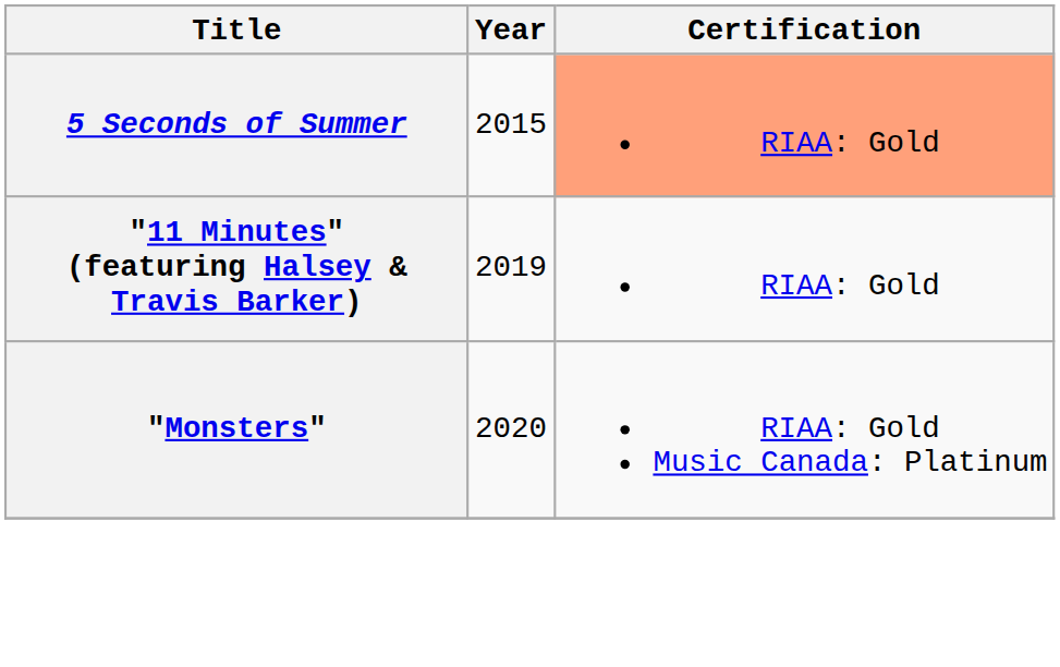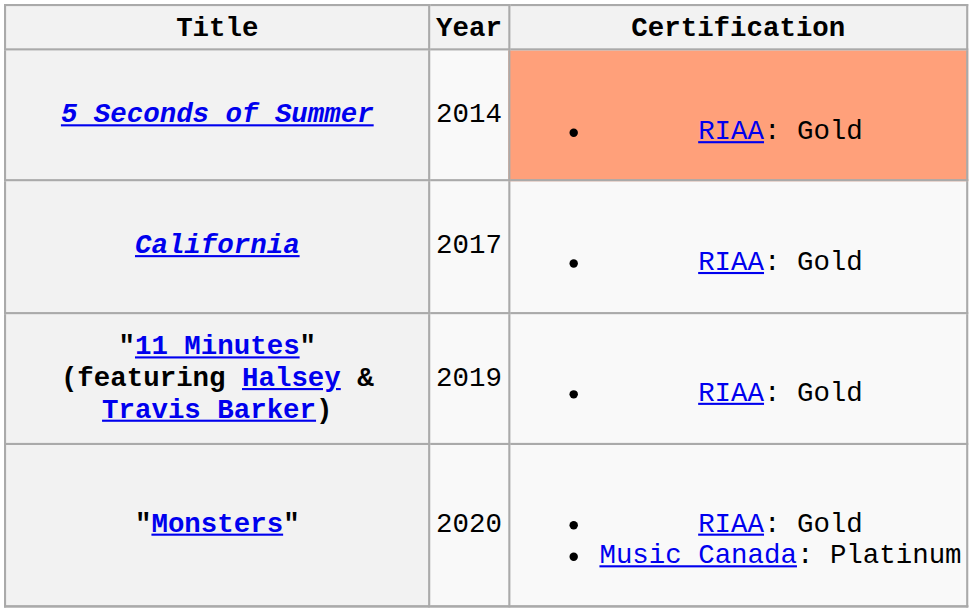 <table class="wikitable plainrowheaders" style="text-align:center;">
 <tr>
 <th scope="col" rowspan="1" style="width:15em;">Title</th>
 <th scope="col" rowspan="1">Year</th>
 <th rowspan="1">Certification</th>
 </tr>
 <tr>
 <th scope="row"><a href='#'><em>5 Seconds of Summer</em></a><br></th>
-<td>2015</td>
+<td>2014</td>
 <td style="background: lightsalmon;"><br><ul><li><a href='#'>RIAA</a>: Gold</li></ul></td>
+</tr>
+<tr>
+<th scope="row"><a href='#'><em>California</em></a><br></th>
+<td>2017</td>
+<td><br><ul><li><a href='#'>RIAA</a>: Gold</li></ul></td>
 </tr>
 <tr>
 <th scope="row">"<a href='#'>11 Minutes</a>" <br><span>(featuring <a href='#'>Halsey</a> & <a href='#'>Travis Barker</a>)</span></th>
 <td>2019</td>
 <td><br><ul><li><a href='#'>RIAA</a>: Gold</li></ul></td>
 </tr>
 <tr>
 <th scope="row">"<a href='#'>Monsters</a>" <br></th>
 <td>2020</td>
 <td><br><ul><li><a href='#'>RIAA</a>: Gold</li><li><a href='#'>Music Canada</a>: Platinum</li></ul></td>
 </tr>
 <tr>
 </tr>
 </table>
